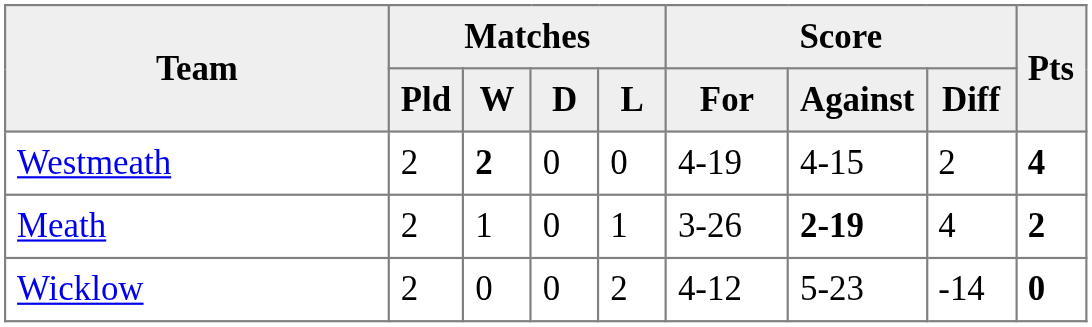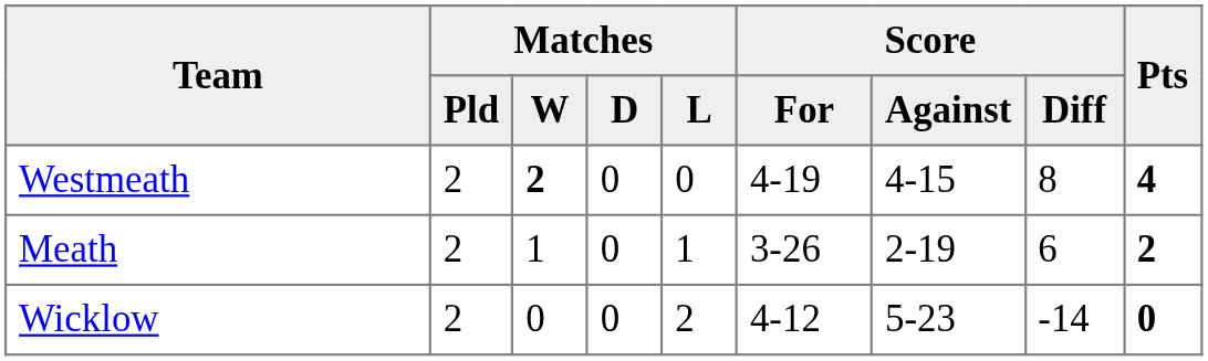 <table style=border-collapse:collapse border=1 cellspacing=0 cellpadding=5>
 <tr align=center bgcolor=#efefef>
 <th rowspan=2 width=165>Team</th>
 <th colspan=4>Matches</th>
 <th colspan=3>Score</th>
 <th rowspan=2width=20>Pts</th>
 </tr>
 <tr align=center bgcolor=#efefef>
 <th width=20>Pld</th>
 <th width=20>W</th>
 <th width=20>D</th>
 <th width=20>L</th>
 <th width=45>For</th>
 <th width=45>Against</th>
 <th width=30>Diff</th>
 </tr>
 <tr>
 <td style="text-align:left;"><a href='#'>Westmeath</a></td>
 <td>2</td>
 <td><strong>2</strong></td>
 <td>0</td>
 <td>0</td>
 <td>4-19</td>
 <td>4-15</td>
-<td>2</td>
+<td>8</td>
 <td><strong>4</strong></td>
 </tr>
 <tr>
 <td style="text-align:left;"><a href='#'>Meath</a></td>
 <td>2</td>
 <td>1</td>
 <td>0</td>
 <td>1</td>
 <td>3-26</td>
-<td><strong>2-19</strong></td>
-<td>4</td>
+<td>2-19</td>
+<td>6</td>
 <td><strong>2</strong></td>
 </tr>
 <tr>
 <td style="text-align:left;"><a href='#'>Wicklow</a></td>
 <td>2</td>
 <td>0</td>
 <td>0</td>
 <td>2</td>
 <td>4-12</td>
 <td>5-23</td>
 <td>-14</td>
 <td><strong>0</strong></td>
 </tr>
 </table>
